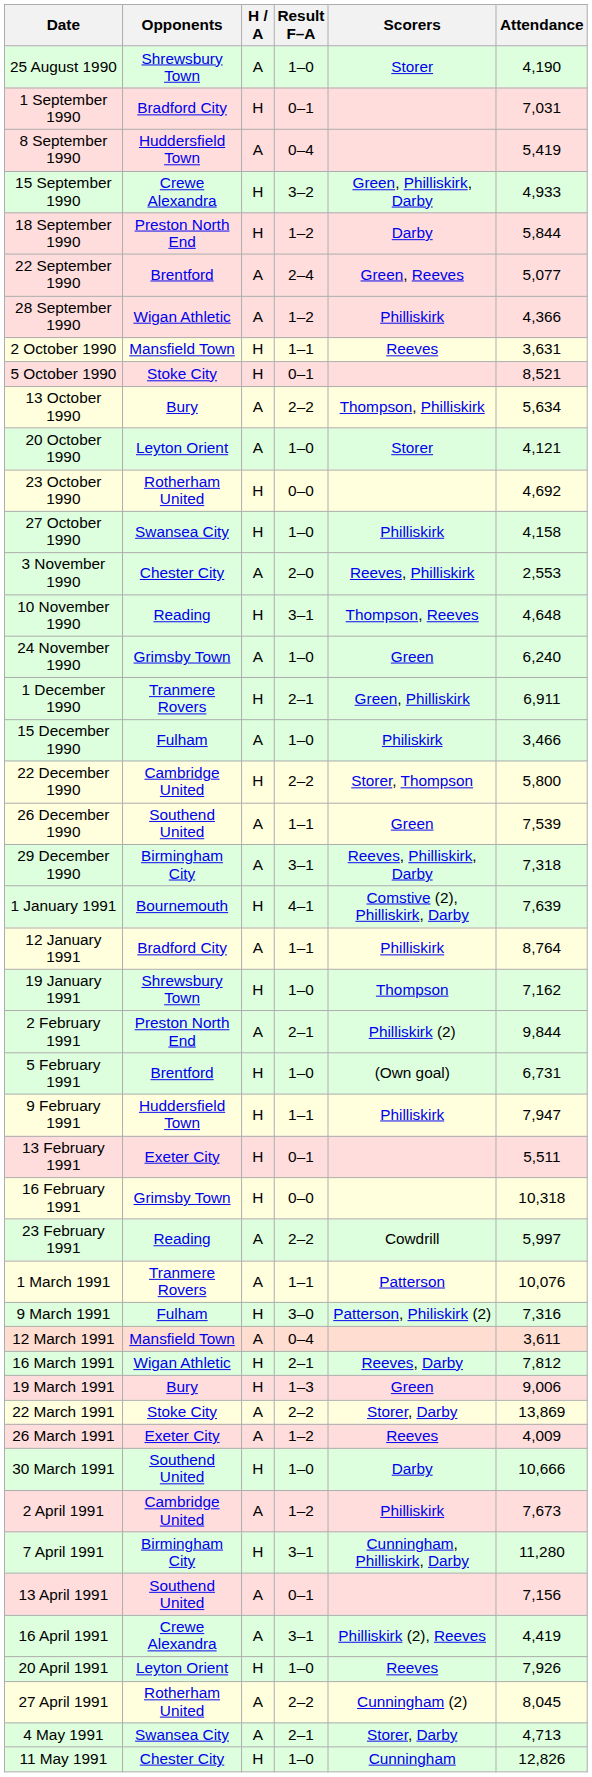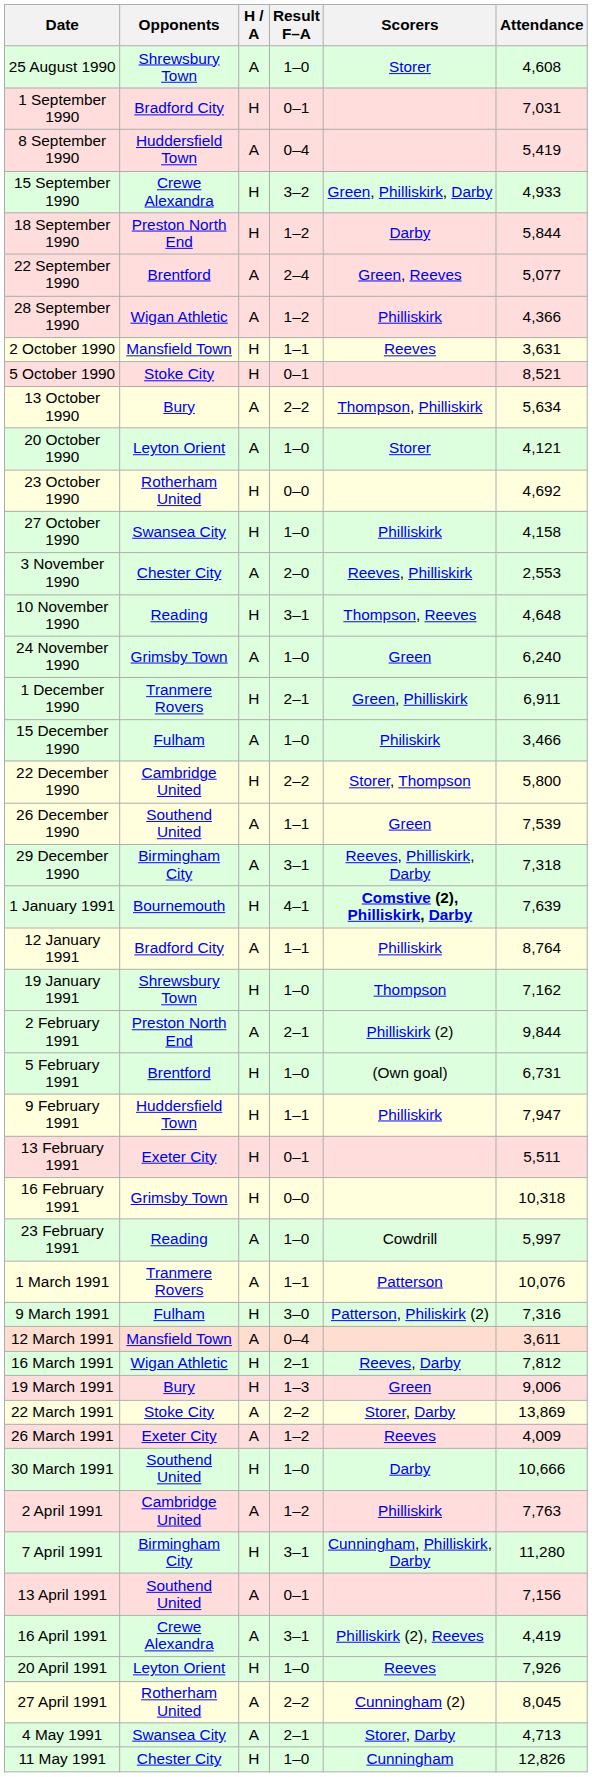 <table class="wikitable" style="text-align:center">
 <tr>
 <th>Date</th>
 <th>Opponents</th>
 <th>H / A</th>
 <th>Result<br>F–A</th>
 <th>Scorers</th>
 <th>Attendance</th>
 </tr>
 <tr bgcolor="#ddffdd">
 <td>25 August 1990</td>
 <td><a href='#'>Shrewsbury Town</a></td>
 <td>A</td>
 <td>1–0</td>
 <td><a href='#'>Storer</a></td>
-<td>4,190</td>
+<td>4,608</td>
 </tr>
 <tr bgcolor="#ffdddd">
 <td>1 September 1990</td>
 <td><a href='#'>Bradford City</a></td>
 <td>H</td>
 <td>0–1</td>
 <td></td>
 <td>7,031</td>
 </tr>
 <tr bgcolor="#ffdddd">
 <td>8 September 1990</td>
 <td><a href='#'>Huddersfield Town</a></td>
 <td>A</td>
 <td>0–4</td>
 <td></td>
 <td>5,419</td>
 </tr>
 <tr bgcolor="#ddffdd">
 <td>15 September 1990</td>
 <td><a href='#'>Crewe Alexandra</a></td>
 <td>H</td>
 <td>3–2</td>
 <td><a href='#'>Green</a>, <a href='#'>Philliskirk</a>, <a href='#'>Darby</a></td>
 <td>4,933</td>
 </tr>
 <tr bgcolor="#ffdddd">
 <td>18 September 1990</td>
 <td><a href='#'>Preston North End</a></td>
 <td>H</td>
 <td>1–2</td>
 <td><a href='#'>Darby</a></td>
 <td>5,844</td>
 </tr>
 <tr bgcolor="#ffdddd">
 <td>22 September 1990</td>
 <td><a href='#'>Brentford</a></td>
 <td>A</td>
 <td>2–4</td>
 <td><a href='#'>Green</a>, <a href='#'>Reeves</a></td>
 <td>5,077</td>
 </tr>
 <tr bgcolor="#ffdddd">
 <td>28 September 1990</td>
 <td><a href='#'>Wigan Athletic</a></td>
 <td>A</td>
 <td>1–2</td>
 <td><a href='#'>Philliskirk</a></td>
 <td>4,366</td>
 </tr>
 <tr bgcolor="#ffffdd">
 <td>2 October 1990</td>
 <td><a href='#'>Mansfield Town</a></td>
 <td>H</td>
 <td>1–1</td>
 <td><a href='#'>Reeves</a></td>
 <td>3,631</td>
 </tr>
 <tr bgcolor="#ffdddd">
 <td>5 October 1990</td>
 <td><a href='#'>Stoke City</a></td>
 <td>H</td>
 <td>0–1</td>
 <td></td>
 <td>8,521</td>
 </tr>
 <tr bgcolor="#ffffdd">
 <td>13 October 1990</td>
 <td><a href='#'>Bury</a></td>
 <td>A</td>
 <td>2–2</td>
 <td><a href='#'>Thompson</a>, <a href='#'>Philliskirk</a></td>
 <td>5,634</td>
 </tr>
 <tr bgcolor="#ddffdd">
 <td>20 October 1990</td>
 <td><a href='#'>Leyton Orient</a></td>
 <td>A</td>
 <td>1–0</td>
 <td><a href='#'>Storer</a></td>
 <td>4,121</td>
 </tr>
 <tr bgcolor="#ffffdd">
 <td>23 October 1990</td>
 <td><a href='#'>Rotherham United</a></td>
 <td>H</td>
 <td>0–0</td>
 <td></td>
 <td>4,692</td>
 </tr>
 <tr bgcolor="#ddffdd">
 <td>27 October 1990</td>
 <td><a href='#'>Swansea City</a></td>
 <td>H</td>
 <td>1–0</td>
 <td><a href='#'>Philliskirk</a></td>
 <td>4,158</td>
 </tr>
 <tr bgcolor="#ddffdd">
 <td>3 November 1990</td>
 <td><a href='#'>Chester City</a></td>
 <td>A</td>
 <td>2–0</td>
 <td><a href='#'>Reeves</a>, <a href='#'>Philliskirk</a></td>
 <td>2,553</td>
 </tr>
 <tr bgcolor="#ddffdd">
 <td>10 November 1990</td>
 <td><a href='#'>Reading</a></td>
 <td>H</td>
 <td>3–1</td>
 <td><a href='#'>Thompson</a>, <a href='#'>Reeves</a></td>
 <td>4,648</td>
 </tr>
 <tr bgcolor="#ddffdd">
 <td>24 November 1990</td>
 <td><a href='#'>Grimsby Town</a></td>
 <td>A</td>
 <td>1–0</td>
 <td><a href='#'>Green</a></td>
 <td>6,240</td>
 </tr>
 <tr bgcolor="#ddffdd">
 <td>1 December 1990</td>
 <td><a href='#'>Tranmere Rovers</a></td>
 <td>H</td>
 <td>2–1</td>
 <td><a href='#'>Green</a>, <a href='#'>Philliskirk</a></td>
 <td>6,911</td>
 </tr>
 <tr bgcolor="#ddffdd">
 <td>15 December 1990</td>
 <td><a href='#'>Fulham</a></td>
 <td>A</td>
 <td>1–0</td>
 <td><a href='#'>Philiskirk</a></td>
 <td>3,466</td>
 </tr>
 <tr bgcolor="#ffffdd">
 <td>22 December 1990</td>
 <td><a href='#'>Cambridge United</a></td>
 <td>H</td>
 <td>2–2</td>
 <td><a href='#'>Storer</a>, <a href='#'>Thompson</a></td>
 <td>5,800</td>
 </tr>
 <tr bgcolor="#ffffdd">
 <td>26 December 1990</td>
 <td><a href='#'>Southend United</a></td>
 <td>A</td>
 <td>1–1</td>
 <td><a href='#'>Green</a></td>
 <td>7,539</td>
 </tr>
 <tr bgcolor="#ddffdd">
 <td>29 December 1990</td>
 <td><a href='#'>Birmingham City</a></td>
 <td>A</td>
 <td>3–1</td>
 <td><a href='#'>Reeves</a>, <a href='#'>Philliskirk</a>, <a href='#'>Darby</a></td>
 <td>7,318</td>
 </tr>
 <tr bgcolor="#ddffdd">
 <td>1 January 1991</td>
 <td><a href='#'>Bournemouth</a></td>
 <td>H</td>
 <td>4–1</td>
-<td><a href='#'>Comstive</a> (2), <a href='#'>Philliskirk</a>, <a href='#'>Darby</a></td>
+<td><strong><a href='#'>Comstive</a> (2), <a href='#'>Philliskirk</a>, <a href='#'>Darby</a></strong></td>
 <td>7,639</td>
 </tr>
 <tr bgcolor="#ffffdd">
 <td>12 January 1991</td>
 <td><a href='#'>Bradford City</a></td>
 <td>A</td>
 <td>1–1</td>
 <td><a href='#'>Philliskirk</a></td>
 <td>8,764</td>
 </tr>
 <tr bgcolor="#ddffdd">
 <td>19 January 1991</td>
 <td><a href='#'>Shrewsbury Town</a></td>
 <td>H</td>
 <td>1–0</td>
 <td><a href='#'>Thompson</a></td>
 <td>7,162</td>
 </tr>
 <tr bgcolor="#ddffdd">
 <td>2 February 1991</td>
 <td><a href='#'>Preston North End</a></td>
 <td>A</td>
 <td>2–1</td>
 <td><a href='#'>Philliskirk</a> (2)</td>
 <td>9,844</td>
 </tr>
 <tr bgcolor="#ddffdd">
 <td>5 February 1991</td>
 <td><a href='#'>Brentford</a></td>
 <td>H</td>
 <td>1–0</td>
 <td>(Own goal)</td>
 <td>6,731</td>
 </tr>
 <tr bgcolor="#ffffdd">
 <td>9 February 1991</td>
 <td><a href='#'>Huddersfield Town</a></td>
 <td>H</td>
 <td>1–1</td>
 <td><a href='#'>Philliskirk</a></td>
 <td>7,947</td>
 </tr>
 <tr bgcolor="#ffdddd">
 <td>13 February 1991</td>
 <td><a href='#'>Exeter City</a></td>
 <td>H</td>
 <td>0–1</td>
 <td></td>
 <td>5,511</td>
 </tr>
 <tr bgcolor="#ffffdd">
 <td>16 February 1991</td>
 <td><a href='#'>Grimsby Town</a></td>
 <td>H</td>
 <td>0–0</td>
 <td></td>
 <td>10,318</td>
 </tr>
 <tr bgcolor="#ddffdd">
 <td>23 February 1991</td>
 <td><a href='#'>Reading</a></td>
 <td>A</td>
-<td>2–2</td>
+<td>1–0</td>
 <td>Cowdrill</td>
 <td>5,997</td>
 </tr>
 <tr bgcolor="#ffffdd">
 <td>1 March 1991</td>
 <td><a href='#'>Tranmere Rovers</a></td>
 <td>A</td>
 <td>1–1</td>
 <td><a href='#'>Patterson</a></td>
 <td>10,076</td>
 </tr>
 <tr bgcolor="#ddffdd">
 <td>9 March 1991</td>
 <td><a href='#'>Fulham</a></td>
 <td>H</td>
 <td>3–0</td>
 <td><a href='#'>Patterson</a>, <a href='#'>Philiskirk</a> (2)</td>
 <td>7,316</td>
 </tr>
 <tr bgcolor="#ffddd">
 <td>12 March 1991</td>
 <td><a href='#'>Mansfield Town</a></td>
 <td>A</td>
 <td>0–4</td>
 <td></td>
 <td>3,611</td>
 </tr>
 <tr bgcolor="#ddffdd">
 <td>16 March 1991</td>
 <td><a href='#'>Wigan Athletic</a></td>
 <td>H</td>
 <td>2–1</td>
 <td><a href='#'>Reeves</a>, <a href='#'>Darby</a></td>
 <td>7,812</td>
 </tr>
 <tr bgcolor="#ffdddd">
 <td>19 March 1991</td>
 <td><a href='#'>Bury</a></td>
 <td>H</td>
 <td>1–3</td>
 <td><a href='#'>Green</a></td>
 <td>9,006</td>
 </tr>
 <tr bgcolor="#ffffdd">
 <td>22 March 1991</td>
 <td><a href='#'>Stoke City</a></td>
 <td>A</td>
 <td>2–2</td>
 <td><a href='#'>Storer</a>, <a href='#'>Darby</a></td>
 <td>13,869</td>
 </tr>
 <tr bgcolor="#ffdddd">
 <td>26 March 1991</td>
 <td><a href='#'>Exeter City</a></td>
 <td>A</td>
 <td>1–2</td>
 <td><a href='#'>Reeves</a></td>
 <td>4,009</td>
 </tr>
 <tr bgcolor="#ddffdd">
 <td>30 March 1991</td>
 <td><a href='#'>Southend United</a></td>
 <td>H</td>
 <td>1–0</td>
 <td><a href='#'>Darby</a></td>
 <td>10,666</td>
 </tr>
 <tr bgcolor="#ffdddd">
 <td>2 April 1991</td>
 <td><a href='#'>Cambridge United</a></td>
 <td>A</td>
 <td>1–2</td>
 <td><a href='#'>Philliskirk</a></td>
-<td>7,673</td>
+<td>7,763</td>
 </tr>
 <tr bgcolor="#ddffdd">
 <td>7 April 1991</td>
 <td><a href='#'>Birmingham City</a></td>
 <td>H</td>
 <td>3–1</td>
 <td><a href='#'>Cunningham</a>, <a href='#'>Philliskirk</a>, <a href='#'>Darby</a></td>
 <td>11,280</td>
 </tr>
 <tr bgcolor="#ffdddd">
 <td>13 April 1991</td>
 <td><a href='#'>Southend United</a></td>
 <td>A</td>
 <td>0–1</td>
 <td></td>
 <td>7,156</td>
 </tr>
 <tr bgcolor="#ddffdd">
 <td>16 April 1991</td>
 <td><a href='#'>Crewe Alexandra</a></td>
 <td>A</td>
 <td>3–1</td>
 <td><a href='#'>Philliskirk</a> (2), <a href='#'>Reeves</a></td>
 <td>4,419</td>
 </tr>
 <tr bgcolor="#ddffdd">
 <td>20 April 1991</td>
 <td><a href='#'>Leyton Orient</a></td>
 <td>H</td>
 <td>1–0</td>
 <td><a href='#'>Reeves</a></td>
 <td>7,926</td>
 </tr>
 <tr bgcolor="#ffffdd">
 <td>27 April 1991</td>
 <td><a href='#'>Rotherham United</a></td>
 <td>A</td>
 <td>2–2</td>
 <td><a href='#'>Cunningham</a> (2)</td>
 <td>8,045</td>
 </tr>
 <tr bgcolor="#ddffdd">
 <td>4 May 1991</td>
 <td><a href='#'>Swansea City</a></td>
 <td>A</td>
 <td>2–1</td>
 <td><a href='#'>Storer</a>, <a href='#'>Darby</a></td>
 <td>4,713</td>
 </tr>
 <tr bgcolor="#ddffdd">
 <td>11 May 1991</td>
 <td><a href='#'>Chester City</a></td>
 <td>H</td>
 <td>1–0</td>
 <td><a href='#'>Cunningham</a></td>
 <td>12,826</td>
 </tr>
 </table>
